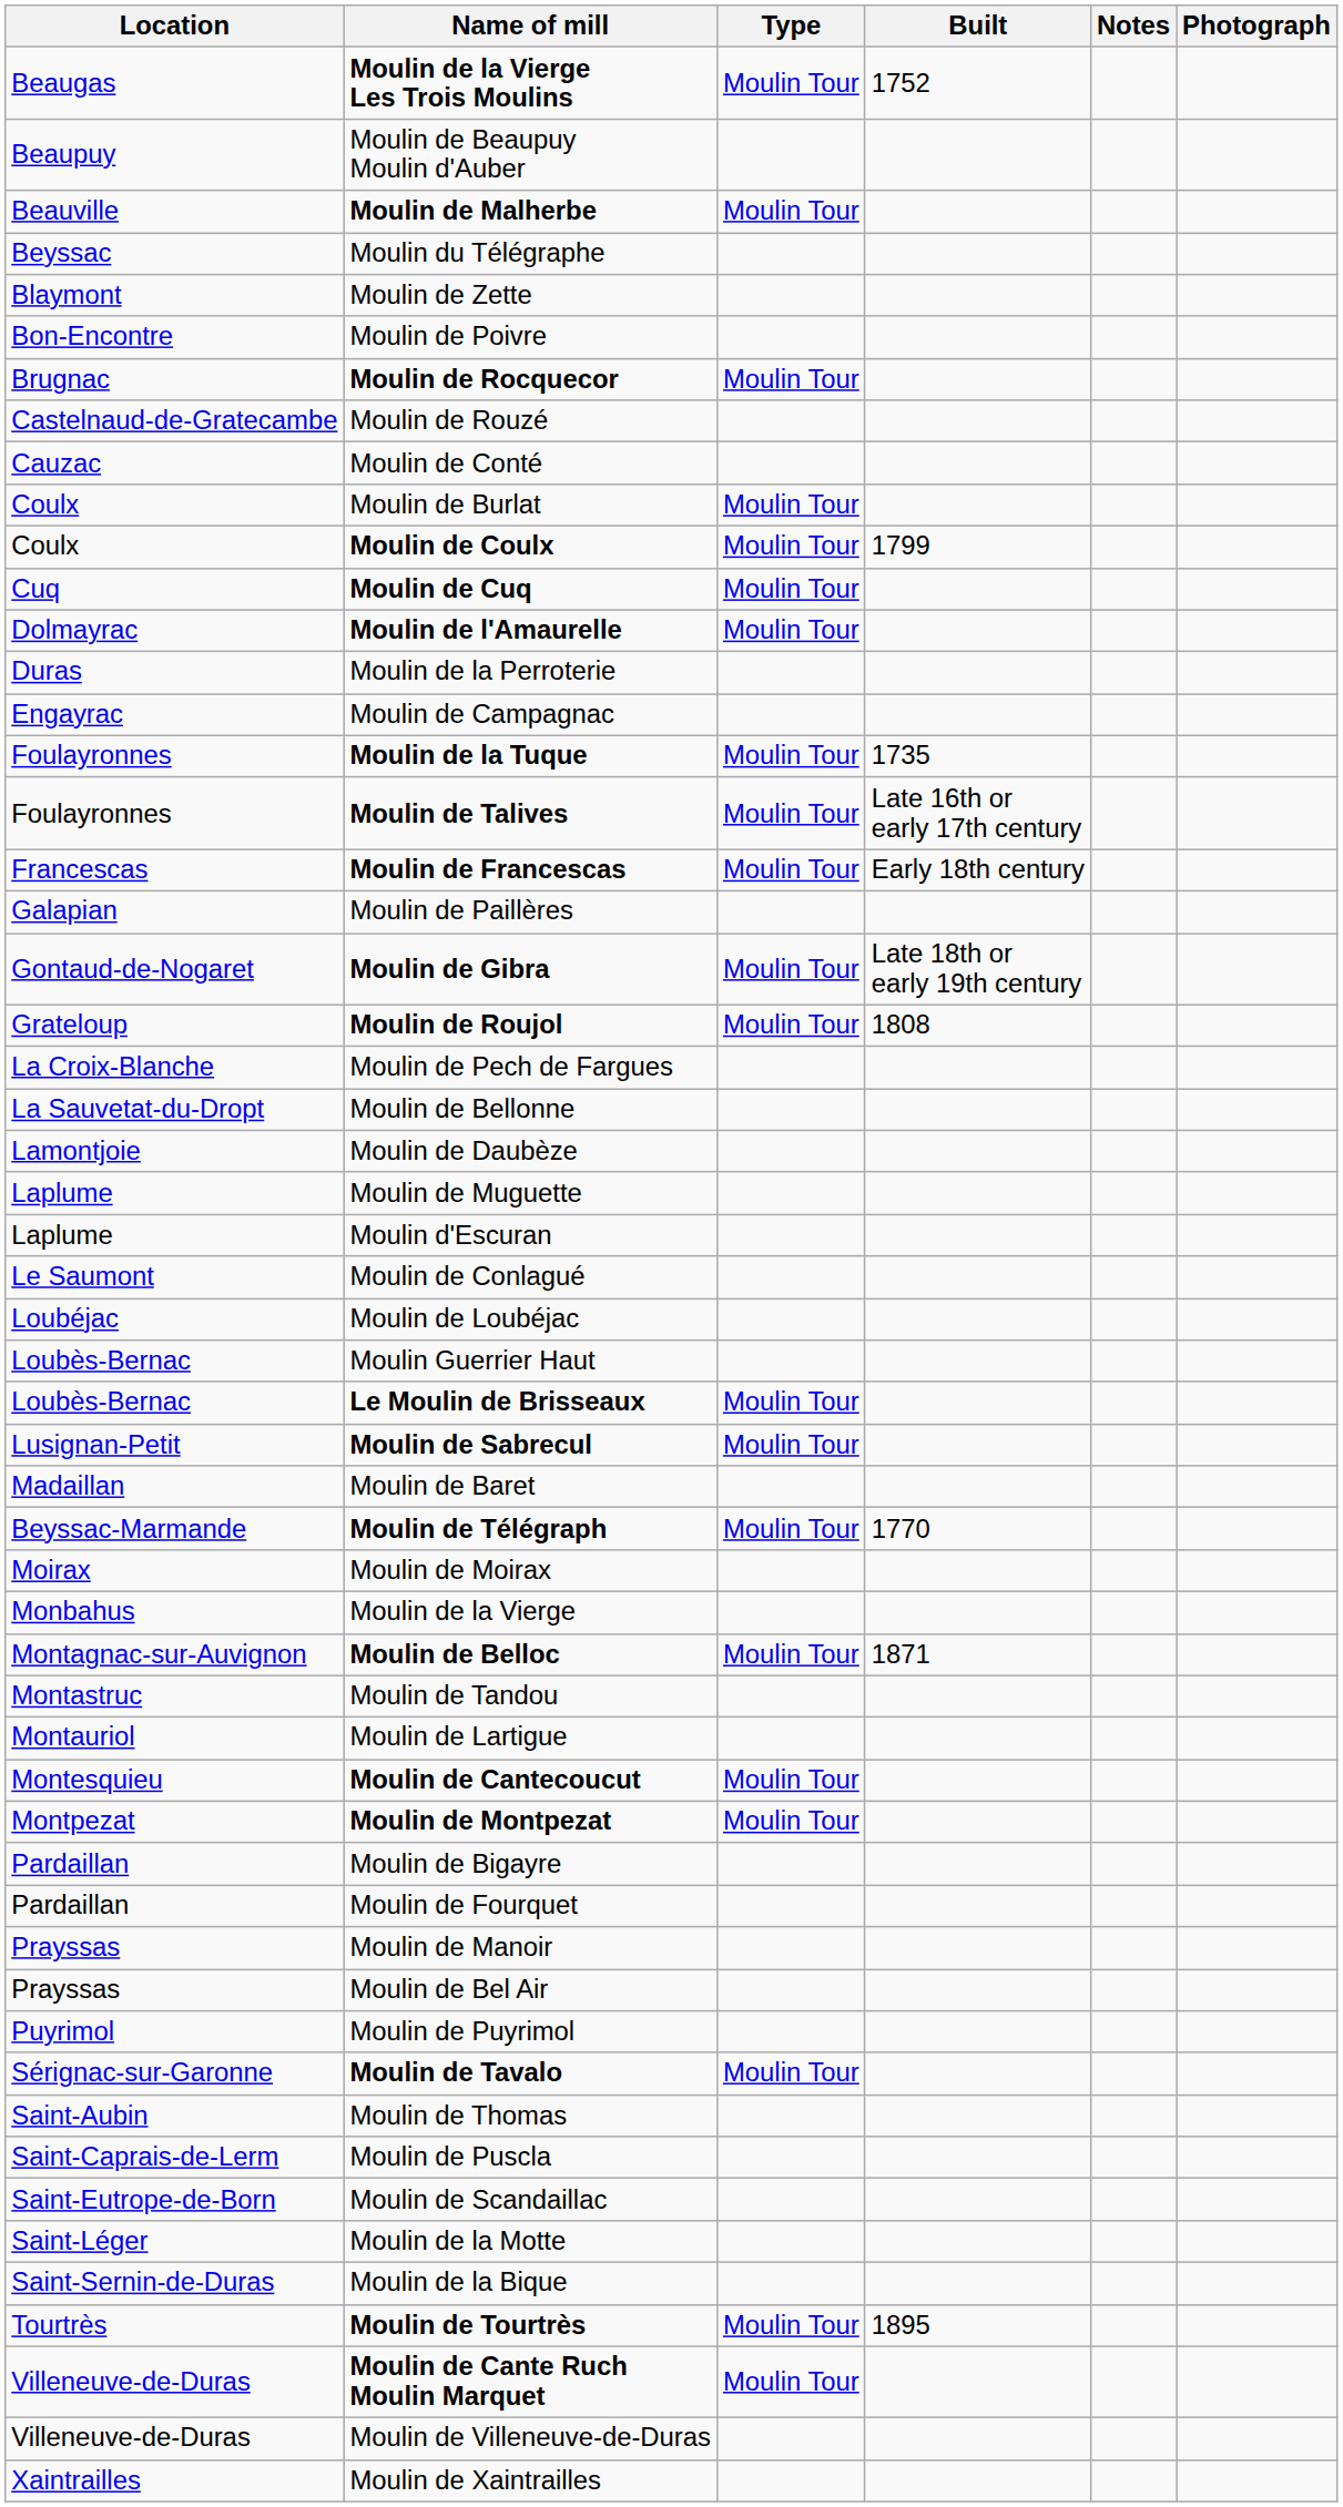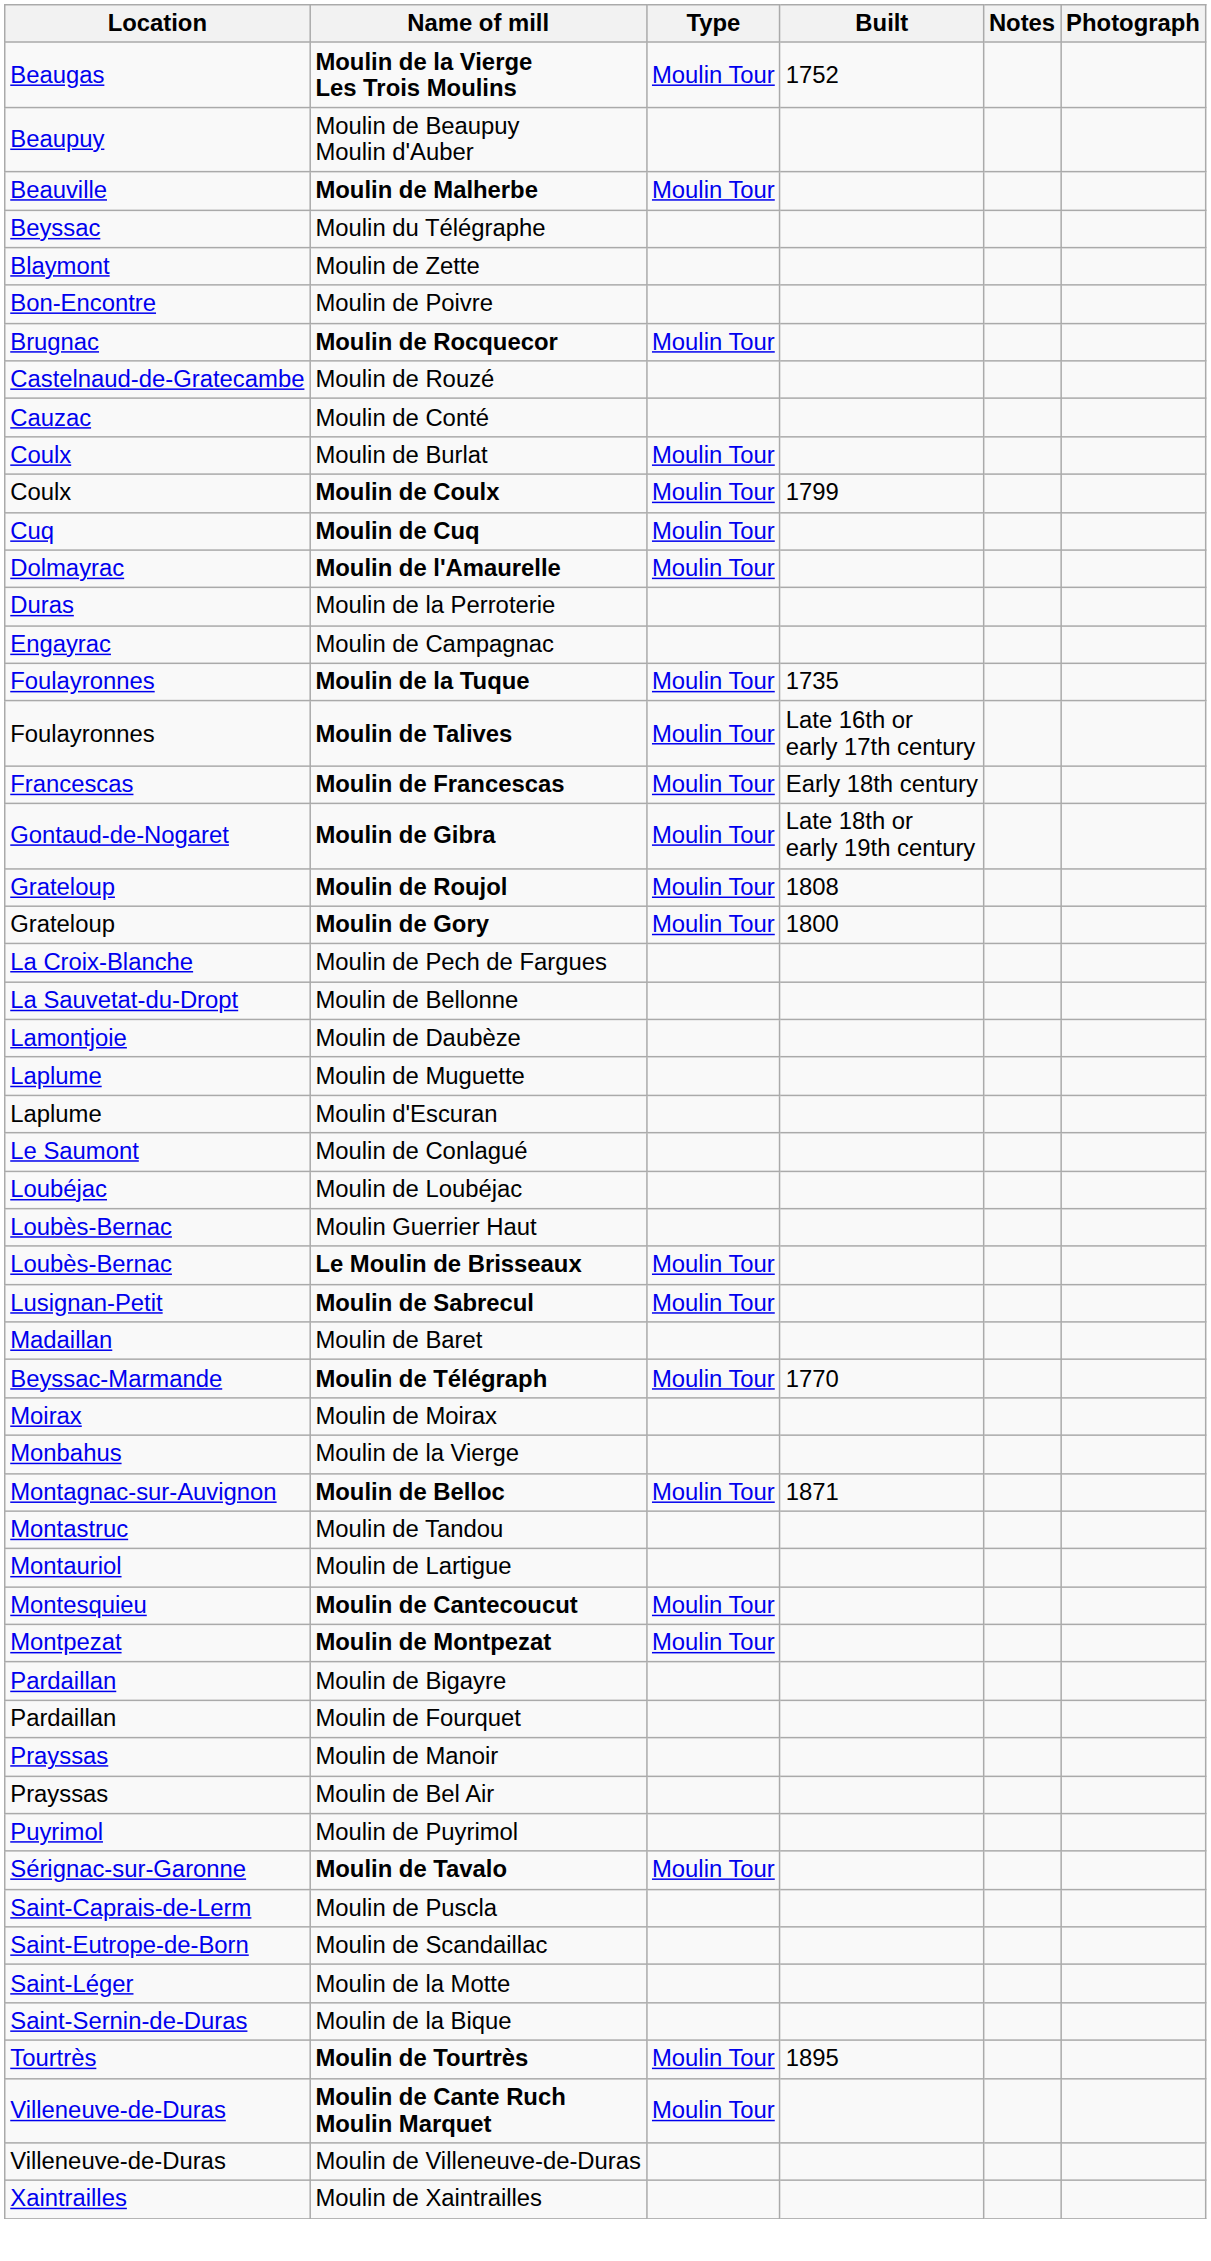 <table class="wikitable">
 <tr>
 <th>Location</th>
 <th>Name of mill</th>
 <th>Type</th>
 <th>Built</th>
 <th>Notes</th>
 <th>Photograph</th>
 </tr>
 <tr>
 <td><a href='#'>Beaugas</a></td>
 <td><strong>Moulin de la Vierge<br>Les Trois Moulins</strong></td>
 <td><a href='#'>Moulin Tour</a></td>
 <td>1752</td>
 <td> </td>
 <td></td>
 </tr>
 <tr>
 <td><a href='#'>Beaupuy</a></td>
 <td>Moulin de Beaupuy<br>Moulin d'Auber</td>
 <td></td>
 <td></td>
 <td></td>
 <td></td>
 </tr>
 <tr>
 <td><a href='#'>Beauville</a></td>
 <td><strong>Moulin de Malherbe</strong></td>
 <td><a href='#'>Moulin Tour</a></td>
 <td></td>
 <td> </td>
 <td></td>
 </tr>
 <tr>
 <td><a href='#'>Beyssac</a></td>
 <td>Moulin du Télégraphe</td>
 <td></td>
 <td></td>
 <td></td>
 <td></td>
 </tr>
 <tr>
 <td><a href='#'>Blaymont</a></td>
 <td>Moulin de Zette</td>
 <td></td>
 <td></td>
 <td></td>
 <td></td>
 </tr>
 <tr>
 <td><a href='#'>Bon-Encontre</a></td>
 <td>Moulin de Poivre</td>
 <td></td>
 <td></td>
 <td></td>
 <td></td>
 </tr>
 <tr>
 <td><a href='#'>Brugnac</a></td>
 <td><strong>Moulin de Rocquecor</strong></td>
 <td><a href='#'>Moulin Tour</a></td>
 <td></td>
 <td> </td>
 <td></td>
 </tr>
 <tr>
 <td><a href='#'>Castelnaud-de-Gratecambe</a></td>
 <td>Moulin de Rouzé</td>
 <td></td>
 <td></td>
 <td></td>
 <td></td>
 </tr>
 <tr>
 <td><a href='#'>Cauzac</a></td>
 <td>Moulin de Conté</td>
 <td></td>
 <td></td>
 <td></td>
 <td></td>
 </tr>
 <tr>
 <td><a href='#'>Coulx</a></td>
 <td>Moulin de Burlat</td>
 <td><a href='#'>Moulin Tour</a></td>
 <td></td>
 <td></td>
 <td></td>
 </tr>
 <tr>
 <td>Coulx</td>
 <td><strong>Moulin de Coulx</strong></td>
 <td><a href='#'>Moulin Tour</a></td>
 <td>1799</td>
 <td> </td>
 <td></td>
 </tr>
 <tr>
 <td><a href='#'>Cuq</a></td>
 <td><strong>Moulin de Cuq</strong></td>
 <td><a href='#'>Moulin Tour</a></td>
 <td></td>
 <td> </td>
 <td></td>
 </tr>
 <tr>
 <td><a href='#'>Dolmayrac</a></td>
 <td><strong>Moulin de l'Amaurelle</strong></td>
 <td><a href='#'>Moulin Tour</a></td>
 <td></td>
 <td> </td>
 <td></td>
 </tr>
 <tr>
 <td><a href='#'>Duras</a></td>
 <td>Moulin de la Perroterie</td>
 <td></td>
 <td></td>
 <td></td>
 <td></td>
 </tr>
 <tr>
 <td><a href='#'>Engayrac</a></td>
 <td>Moulin de Campagnac</td>
 <td></td>
 <td></td>
 <td></td>
 <td></td>
 </tr>
 <tr>
 <td><a href='#'>Foulayronnes</a></td>
 <td><strong>Moulin de la Tuque</strong></td>
 <td><a href='#'>Moulin Tour</a></td>
 <td>1735</td>
 <td> </td>
 <td></td>
 </tr>
 <tr>
 <td>Foulayronnes</td>
 <td><strong>Moulin de Talives</strong></td>
 <td><a href='#'>Moulin Tour</a></td>
 <td>Late 16th or<br>early 17th century</td>
 <td> </td>
 <td></td>
 </tr>
 <tr>
 <td><a href='#'>Francescas</a></td>
 <td><strong>Moulin de Francescas</strong></td>
 <td><a href='#'>Moulin Tour</a></td>
 <td>Early 18th century</td>
 <td> </td>
 <td></td>
 </tr>
 <tr>
-<td><a href='#'>Galapian</a></td>
-<td>Moulin de Paillères</td>
-<td></td>
-<td></td>
-<td></td>
-<td></td>
-</tr>
-<tr>
 <td><a href='#'>Gontaud-de-Nogaret</a></td>
 <td><strong>Moulin de Gibra</strong></td>
 <td><a href='#'>Moulin Tour</a></td>
 <td>Late 18th or<br>early 19th century</td>
 <td> </td>
 <td></td>
 </tr>
 <tr>
 <td><a href='#'>Grateloup</a></td>
 <td><strong>Moulin de Roujol</strong></td>
 <td><a href='#'>Moulin Tour</a></td>
 <td>1808</td>
+<td> </td>
+<td></td>
+</tr>
+<tr>
+<td>Grateloup</td>
+<td><strong>Moulin de Gory</strong></td>
+<td><a href='#'>Moulin Tour</a></td>
+<td>1800</td>
 <td> </td>
 <td></td>
 </tr>
 <tr>
 <td><a href='#'>La Croix-Blanche</a></td>
 <td>Moulin de Pech de Fargues</td>
 <td></td>
 <td></td>
 <td></td>
 <td></td>
 </tr>
 <tr>
 <td><a href='#'>La Sauvetat-du-Dropt</a></td>
 <td>Moulin de Bellonne</td>
 <td></td>
 <td></td>
 <td></td>
 <td></td>
 </tr>
 <tr>
 <td><a href='#'>Lamontjoie</a></td>
 <td>Moulin de Daubèze</td>
 <td></td>
 <td></td>
 <td></td>
 <td></td>
 </tr>
 <tr>
 <td><a href='#'>Laplume</a></td>
 <td>Moulin de Muguette</td>
 <td></td>
 <td></td>
 <td></td>
 <td></td>
 </tr>
 <tr>
 <td>Laplume</td>
 <td>Moulin d'Escuran</td>
 <td></td>
 <td></td>
 <td></td>
 <td></td>
 </tr>
 <tr>
 <td><a href='#'>Le Saumont</a></td>
 <td>Moulin de Conlagué</td>
 <td></td>
 <td></td>
 <td></td>
 <td></td>
 </tr>
 <tr>
 <td><a href='#'>Loubéjac</a></td>
 <td>Moulin de Loubéjac</td>
 <td></td>
 <td></td>
 <td></td>
 <td></td>
 </tr>
 <tr>
 <td><a href='#'>Loubès-Bernac</a></td>
 <td>Moulin Guerrier Haut</td>
 <td></td>
 <td></td>
 <td></td>
 <td></td>
 </tr>
 <tr>
 <td><a href='#'>Loubès-Bernac</a></td>
 <td><strong>Le Moulin de Brisseaux</strong></td>
 <td><a href='#'>Moulin Tour</a></td>
 <td></td>
 <td></td>
 <td></td>
 </tr>
 <tr>
 <td><a href='#'>Lusignan-Petit</a></td>
 <td><strong>Moulin de Sabrecul</strong></td>
 <td><a href='#'>Moulin Tour</a></td>
 <td></td>
 <td> </td>
 <td></td>
 </tr>
 <tr>
 <td><a href='#'>Madaillan</a></td>
 <td>Moulin de Baret</td>
 <td></td>
 <td></td>
 <td></td>
 <td></td>
 </tr>
 <tr>
 <td><a href='#'>Beyssac-Marmande</a></td>
 <td><strong>Moulin de Télégraph</strong></td>
 <td><a href='#'>Moulin Tour</a></td>
 <td>1770</td>
 <td> </td>
 <td></td>
 </tr>
 <tr>
 <td><a href='#'>Moirax</a></td>
 <td>Moulin de Moirax</td>
 <td></td>
 <td></td>
 <td></td>
 <td></td>
 </tr>
 <tr>
 <td><a href='#'>Monbahus</a></td>
 <td>Moulin de la Vierge</td>
 <td></td>
 <td></td>
 <td></td>
 <td></td>
 </tr>
 <tr>
 <td><a href='#'>Montagnac-sur-Auvignon</a></td>
 <td><strong>Moulin de Belloc</strong></td>
 <td><a href='#'>Moulin Tour</a></td>
 <td>1871</td>
 <td> </td>
 <td></td>
 </tr>
 <tr>
 <td><a href='#'>Montastruc</a></td>
 <td>Moulin de Tandou</td>
 <td></td>
 <td></td>
 <td></td>
 <td></td>
 </tr>
 <tr>
 <td><a href='#'>Montauriol</a></td>
 <td>Moulin de Lartigue</td>
 <td></td>
 <td></td>
 <td></td>
 <td></td>
 </tr>
 <tr>
 <td><a href='#'>Montesquieu</a></td>
 <td><strong>Moulin de Cantecoucut</strong></td>
 <td><a href='#'>Moulin Tour</a></td>
 <td></td>
 <td> </td>
 <td></td>
 </tr>
 <tr>
 <td><a href='#'>Montpezat</a></td>
 <td><strong>Moulin de Montpezat</strong></td>
 <td><a href='#'>Moulin Tour</a></td>
 <td></td>
 <td> </td>
 <td></td>
 </tr>
 <tr>
 <td><a href='#'>Pardaillan</a></td>
 <td>Moulin de Bigayre</td>
 <td></td>
 <td></td>
 <td></td>
 <td></td>
 </tr>
 <tr>
 <td>Pardaillan</td>
 <td>Moulin de Fourquet</td>
 <td></td>
 <td></td>
 <td></td>
 <td></td>
 </tr>
 <tr>
 <td><a href='#'>Prayssas</a></td>
 <td>Moulin de Manoir</td>
 <td></td>
 <td></td>
 <td></td>
 <td></td>
 </tr>
 <tr>
 <td>Prayssas</td>
 <td>Moulin de Bel Air</td>
 <td></td>
 <td></td>
 <td></td>
 <td></td>
 </tr>
 <tr>
 <td><a href='#'>Puyrimol</a></td>
 <td>Moulin de Puyrimol</td>
 <td></td>
 <td></td>
 <td></td>
 <td></td>
 </tr>
 <tr>
 <td><a href='#'>Sérignac-sur-Garonne</a></td>
 <td><strong>Moulin de Tavalo</strong></td>
 <td><a href='#'>Moulin Tour</a></td>
 <td></td>
 <td> </td>
 <td></td>
 </tr>
 <tr>
-<td><a href='#'>Saint-Aubin</a></td>
-<td>Moulin de Thomas</td>
-<td></td>
-<td></td>
-<td></td>
-<td></td>
-</tr>
-<tr>
 <td><a href='#'>Saint-Caprais-de-Lerm</a></td>
 <td>Moulin de Puscla</td>
 <td></td>
 <td></td>
 <td></td>
 <td></td>
 </tr>
 <tr>
 <td><a href='#'>Saint-Eutrope-de-Born</a></td>
 <td>Moulin de Scandaillac</td>
 <td></td>
 <td></td>
 <td></td>
 <td></td>
 </tr>
 <tr>
 <td><a href='#'>Saint-Léger</a></td>
 <td>Moulin de la Motte</td>
 <td></td>
 <td></td>
 <td></td>
 <td></td>
 </tr>
 <tr>
 <td><a href='#'>Saint-Sernin-de-Duras</a></td>
 <td>Moulin de la Bique</td>
 <td></td>
 <td></td>
 <td></td>
 <td></td>
 </tr>
 <tr>
 <td><a href='#'>Tourtrès</a></td>
 <td><strong>Moulin de Tourtrès</strong></td>
 <td><a href='#'>Moulin Tour</a></td>
 <td>1895</td>
 <td> </td>
 <td></td>
 </tr>
 <tr>
 <td><a href='#'>Villeneuve-de-Duras</a></td>
 <td><strong>Moulin de Cante Ruch<br>Moulin Marquet</strong></td>
 <td><a href='#'>Moulin Tour</a></td>
 <td></td>
 <td> </td>
 <td></td>
 </tr>
 <tr>
 <td>Villeneuve-de-Duras</td>
 <td>Moulin de Villeneuve-de-Duras</td>
 <td></td>
 <td></td>
 <td></td>
 <td></td>
 </tr>
 <tr>
 <td><a href='#'>Xaintrailles</a></td>
 <td>Moulin de Xaintrailles</td>
 <td></td>
 <td></td>
 <td></td>
 <td></td>
 </tr>
 </table>
